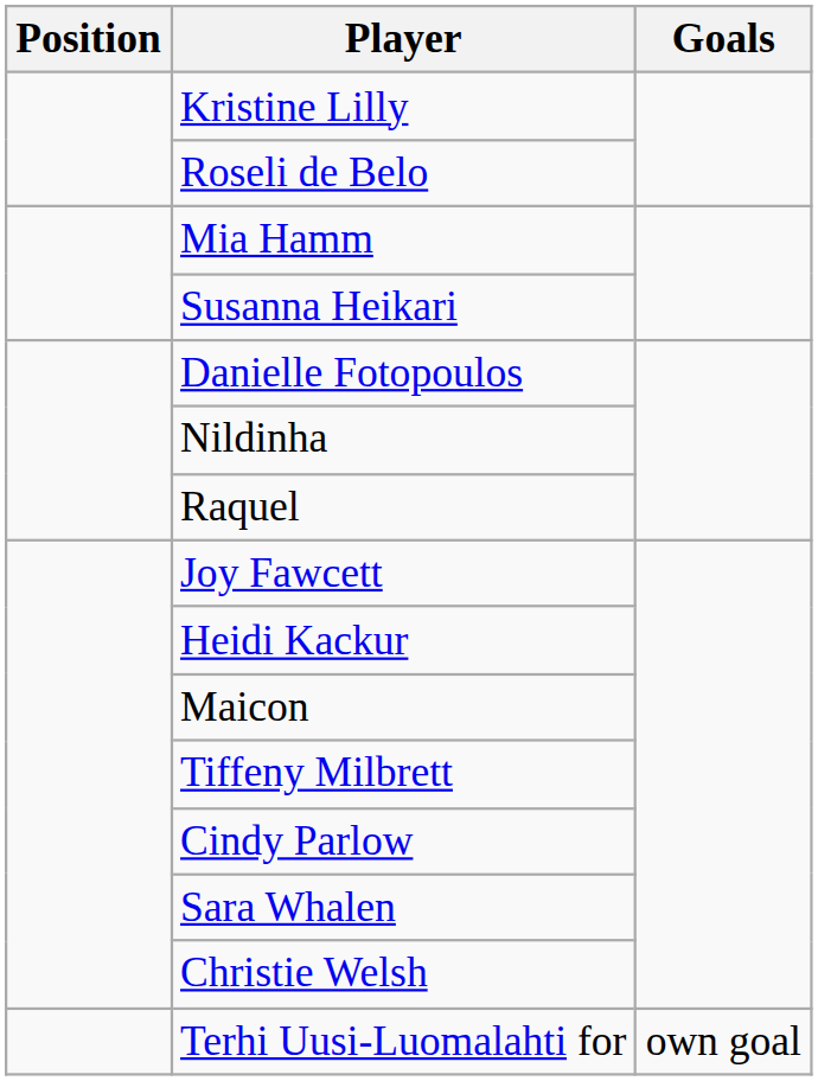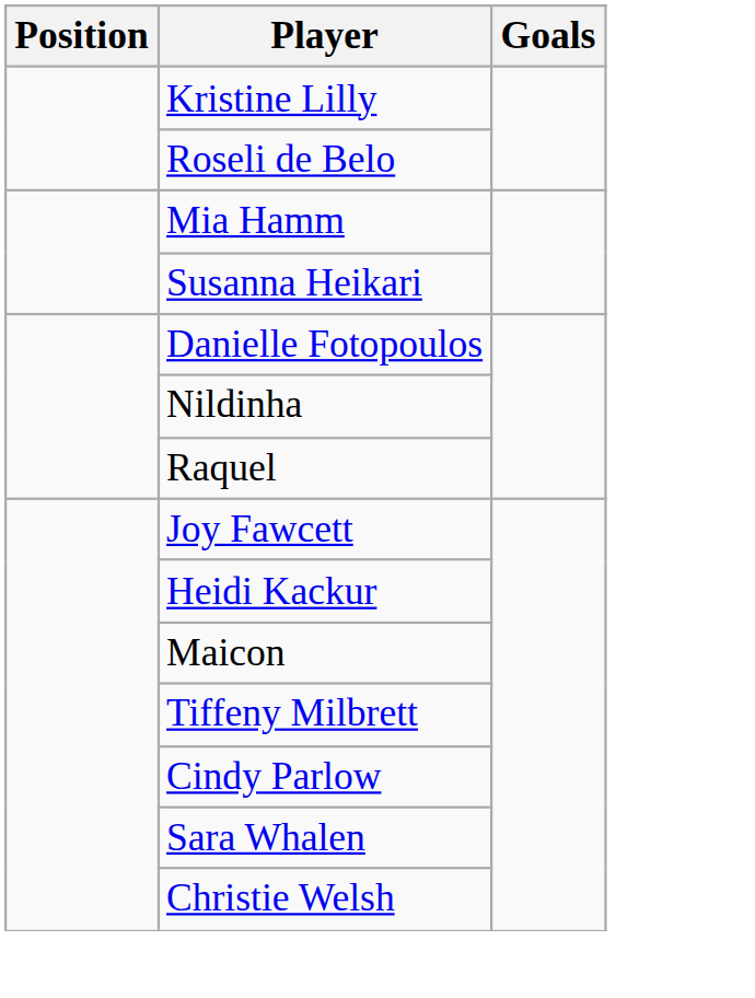 <table class="wikitable">
 <tr>
 <th>Position</th>
 <th>Player</th>
 <th>Goals<br></th>
 </tr>
 <tr>
 <td rowspan=2></td>
 <td> <a href='#'>Kristine Lilly</a></td>
 <td rowspan=2></td>
 </tr>
 <tr>
 <td> <a href='#'>Roseli de Belo</a></td>
 </tr>
 <tr>
 <td rowspan=2></td>
 <td> <a href='#'>Mia Hamm</a></td>
 <td rowspan=2></td>
 </tr>
 <tr>
 <td> <a href='#'>Susanna Heikari</a></td>
 </tr>
 <tr>
 <td rowspan=3></td>
 <td> <a href='#'>Danielle Fotopoulos</a></td>
 <td rowspan=3></td>
 </tr>
 <tr>
 <td>  Nildinha</td>
 </tr>
 <tr>
 <td>  Raquel</td>
 </tr>
 <tr>
 <td rowspan=7></td>
 <td> <a href='#'>Joy Fawcett</a></td>
 <td rowspan=7></td>
 </tr>
 <tr>
 <td> <a href='#'>Heidi Kackur</a></td>
 </tr>
 <tr>
 <td> Maicon</td>
 </tr>
 <tr>
 <td> <a href='#'>Tiffeny Milbrett</a></td>
 </tr>
 <tr>
 <td> <a href='#'>Cindy Parlow</a></td>
 </tr>
 <tr>
 <td> <a href='#'>Sara Whalen</a></td>
 </tr>
 <tr>
 <td> <a href='#'>Christie Welsh</a></td>
 </tr>
-<tr>
-<td></td>
-<td> <a href='#'>Terhi Uusi-Luomalahti</a> for </td>
-<td>own goal</td>
-</tr>
 </table>
